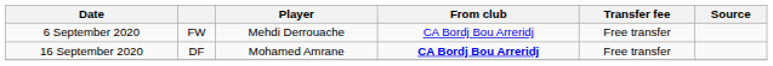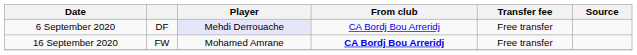 <table class="wikitable sortable" style="width:70%; text-align:center; font-size:85%; text-align:centre;">
 <tr>
 <th>Date</th>
 <th></th>
 <th>Player</th>
 <th>From club</th>
 <th>Transfer fee</th>
 <th>Source</th>
 </tr>
 <tr>
 <td>6 September 2020</td>
-<td>FW</td>
-<td> Mehdi Derrouache</td>
+<td>DF</td>
+<td style="background: lavender;"> Mehdi Derrouache</td>
 <td><a href='#'>CA Bordj Bou Arreridj</a></td>
 <td>Free transfer</td>
 <td></td>
 </tr>
 <tr>
 <td>16 September 2020</td>
-<td>DF</td>
+<td>FW</td>
 <td> Mohamed Amrane</td>
 <td><strong><a href='#'>CA Bordj Bou Arreridj</a></strong></td>
 <td>Free transfer</td>
 <td></td>
 </tr>
 <tr>
 </tr>
 </table>
